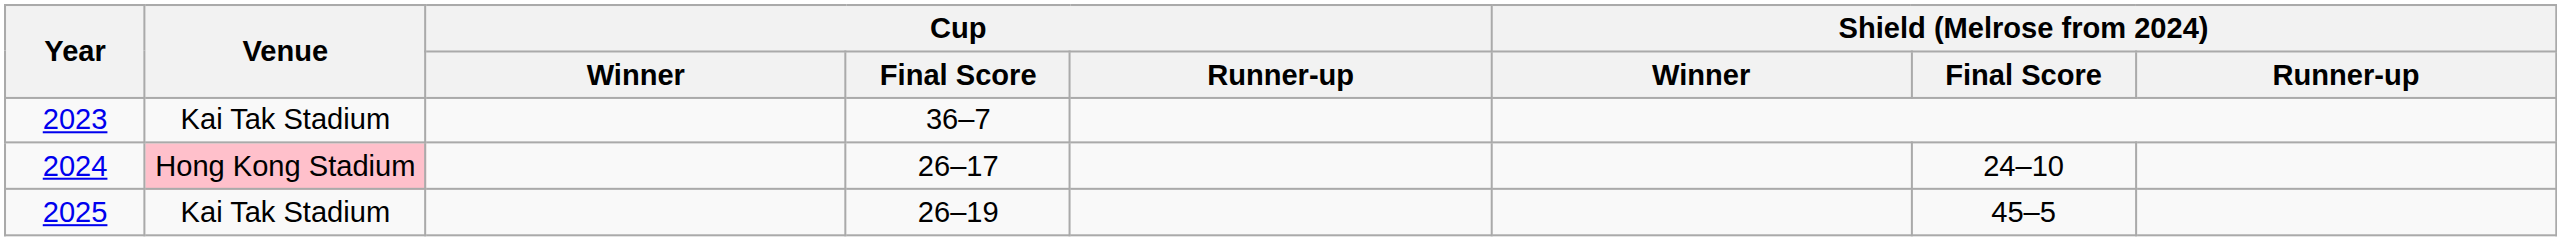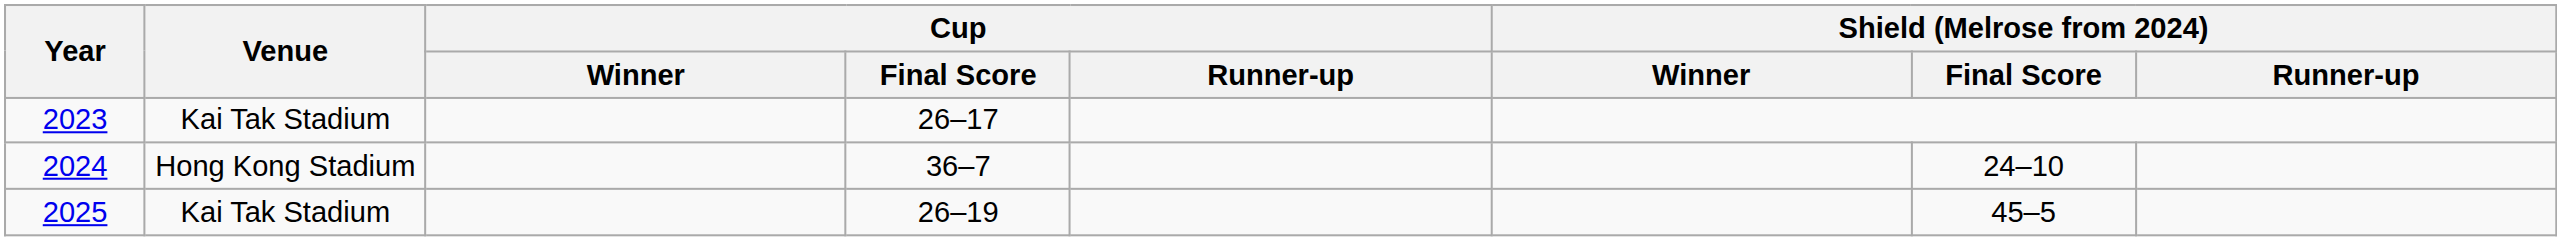 <table class="wikitable sortable" style="font-size:90%; width: 100%; text-align: center;">
 <tr>
 <th rowspan=2 width=5%>Year</th>
 <th rowspan=2 width=10%>Venue</th>
 <th colspan=3>Cup</th>
 <th colspan=3>Shield (Melrose from 2024)</th>
 </tr>
 <tr>
 <th width=15%>Winner</th>
 <th width=8%>Final Score</th>
 <th width=15%>Runner-up</th>
 <th width=15%>Winner</th>
 <th width=8%>Final Score</th>
 <th width=15%>Runner-up</th>
 </tr>
 <tr>
 <td><a href='#'>2023</a></td>
 <td>Kai Tak Stadium</td>
 <td><strong></strong></td>
-<td>36–7</td>
+<td>26–17</td>
 <td></td>
 </tr>
 <tr>
 <td><a href='#'>2024</a></td>
-<td style="background: pink;">Hong Kong Stadium</td>
+<td>Hong Kong Stadium</td>
 <td><strong></strong></td>
-<td>26–17</td>
+<td>36–7</td>
 <td></td>
 <td><strong></strong></td>
 <td>24–10</td>
 <td></td>
 </tr>
 <tr>
 <td><a href='#'>2025</a></td>
 <td>Kai Tak Stadium</td>
 <td><strong></strong></td>
 <td>26–19</td>
 <td></td>
 <td><strong></strong></td>
 <td>45–5</td>
 <td></td>
 </tr>
 </table>
